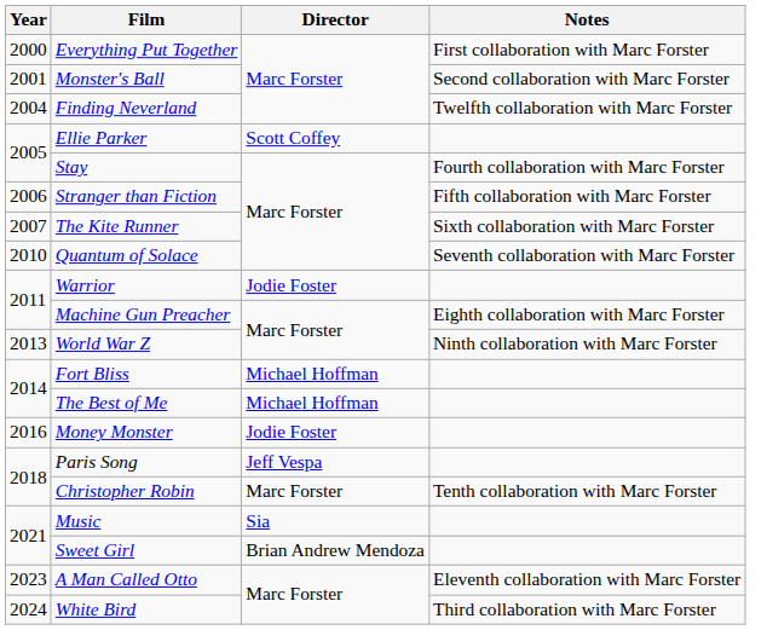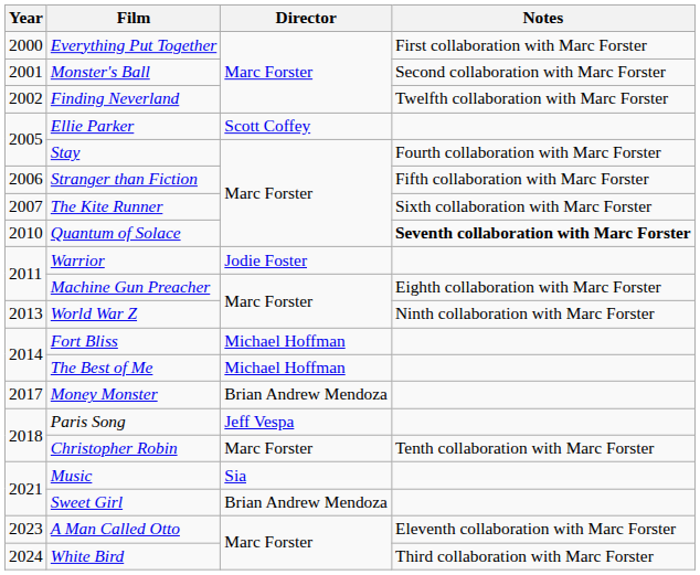 <table class="wikitable">
 <tr>
 <th>Year</th>
 <th>Film</th>
 <th>Director</th>
 <th>Notes</th>
 </tr>
 <tr>
 <td>2000</td>
 <td><em><a href='#'>Everything Put Together</a></em></td>
 <td rowspan=3><a href='#'>Marc Forster</a></td>
 <td>First collaboration with Marc Forster</td>
 </tr>
 <tr>
 <td>2001</td>
 <td><em><a href='#'>Monster's Ball</a></em></td>
 <td>Second collaboration with Marc Forster</td>
 </tr>
 <tr>
-<td>2004</td>
+<td>2002</td>
 <td><em><a href='#'>Finding Neverland</a></em></td>
 <td>Twelfth collaboration with Marc Forster</td>
 </tr>
 <tr>
 <td rowspan=2>2005</td>
 <td><em><a href='#'>Ellie Parker</a></em></td>
 <td><a href='#'>Scott Coffey</a></td>
 <td></td>
 </tr>
 <tr>
 <td><em><a href='#'>Stay</a></em></td>
 <td rowspan=4>Marc Forster</td>
 <td>Fourth collaboration with Marc Forster</td>
 </tr>
 <tr>
 <td>2006</td>
 <td><em><a href='#'>Stranger than Fiction</a></em></td>
 <td>Fifth collaboration with Marc Forster</td>
 </tr>
 <tr>
 <td>2007</td>
 <td><em><a href='#'>The Kite Runner</a></em></td>
 <td>Sixth collaboration with Marc Forster</td>
 </tr>
 <tr>
 <td>2010</td>
 <td><em><a href='#'>Quantum of Solace</a></em></td>
-<td>Seventh collaboration with Marc Forster</td>
+<td><strong>Seventh collaboration with Marc Forster</strong></td>
 </tr>
 <tr>
 <td rowspan=2>2011</td>
 <td><em><a href='#'>Warrior</a></em></td>
 <td><a href='#'>Jodie Foster</a></td>
 <td></td>
 </tr>
 <tr>
 <td><em><a href='#'>Machine Gun Preacher</a></em></td>
 <td rowspan=2>Marc Forster</td>
 <td>Eighth collaboration with Marc Forster</td>
 </tr>
 <tr>
 <td>2013</td>
 <td><em><a href='#'>World War Z</a></em></td>
 <td>Ninth collaboration with Marc Forster</td>
 </tr>
 <tr>
 <td rowspan=2>2014</td>
 <td><em><a href='#'>Fort Bliss</a></em></td>
 <td><a href='#'>Michael Hoffman</a></td>
 <td></td>
 </tr>
 <tr>
 <td><em><a href='#'>The Best of Me</a></em></td>
 <td><a href='#'>Michael Hoffman</a></td>
 <td></td>
 </tr>
 <tr>
-<td>2016</td>
+<td>2017</td>
 <td><em><a href='#'>Money Monster</a></em></td>
-<td><a href='#'>Jodie Foster</a></td>
+<td>Brian Andrew Mendoza</td>
 <td></td>
 </tr>
 <tr>
 <td rowspan=2>2018</td>
 <td><em>Paris Song</em></td>
 <td><a href='#'>Jeff Vespa</a></td>
 <td></td>
 </tr>
 <tr>
 <td><em><a href='#'>Christopher Robin</a></em></td>
 <td>Marc Forster</td>
 <td>Tenth collaboration with Marc Forster</td>
 </tr>
 <tr>
 <td rowspan=2>2021</td>
 <td><em><a href='#'>Music</a></em></td>
 <td><a href='#'>Sia</a></td>
 <td></td>
 </tr>
 <tr>
 <td><em><a href='#'>Sweet Girl</a></em></td>
 <td>Brian Andrew Mendoza</td>
 <td></td>
 </tr>
 <tr>
 <td>2023</td>
 <td><em><a href='#'>A Man Called Otto</a></em></td>
 <td rowspan=2>Marc Forster</td>
 <td>Eleventh collaboration with Marc Forster</td>
 </tr>
 <tr>
 <td>2024</td>
 <td><em><a href='#'>White Bird</a></em></td>
 <td>Third collaboration with Marc Forster</td>
 </tr>
 </table>
